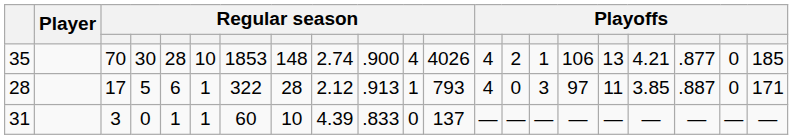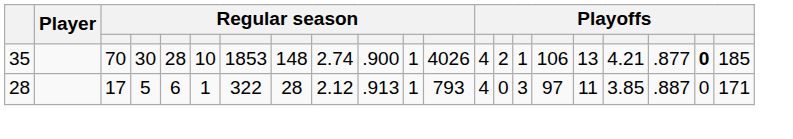 <table class="wikitable plainrowheaders" style="text-align:center;">
 <tr>
 <th scope="col" rowspan="2"></th>
 <th scope="col" rowspan="2">Player</th>
 <th scope=colgroup colspan=10>Regular season</th>
 <th scope=colgroup colspan=9>Playoffs</th>
 </tr>
 <tr>
 <th scope="col"></th>
 <th scope="col"></th>
 <th scope="col"></th>
 <th scope="col"></th>
 <th scope="col"></th>
 <th scope="col"></th>
 <th scope="col"></th>
 <th scope="col"></th>
 <th scope="col"></th>
 <th scope="col"></th>
 <th scope="col"></th>
 <th scope="col"></th>
 <th scope="col"></th>
 <th scope="col"></th>
 <th scope="col"></th>
 <th scope="col"></th>
 <th scope="col"></th>
 <th scope="col"></th>
 <th scope="col"></th>
 </tr>
 <tr>
 <td scope="row">35</td>
 <td align="left"></td>
 <td>70</td>
 <td>30</td>
 <td>28</td>
 <td>10</td>
 <td>1853</td>
 <td>148</td>
 <td>2.74</td>
 <td>.900</td>
-<td>4</td>
+<td>1</td>
 <td>4026</td>
 <td>4</td>
 <td>2</td>
 <td>1</td>
 <td>106</td>
 <td>13</td>
 <td>4.21</td>
 <td>.877</td>
-<td>0</td>
+<td><strong>0</strong></td>
 <td>185</td>
 </tr>
 <tr>
 <td scope="row">28</td>
 <td align="left"></td>
 <td>17</td>
 <td>5</td>
 <td>6</td>
 <td>1</td>
 <td>322</td>
 <td>28</td>
 <td>2.12</td>
 <td>.913</td>
 <td>1</td>
 <td>793</td>
 <td>4</td>
 <td>0</td>
 <td>3</td>
 <td>97</td>
 <td>11</td>
 <td>3.85</td>
 <td>.887</td>
 <td>0</td>
 <td>171</td>
 </tr>
-<tr>
-<td scope="row">31</td>
-<td align="left"></td>
-<td>3</td>
-<td>0</td>
-<td>1</td>
-<td>1</td>
-<td>60</td>
-<td>10</td>
-<td>4.39</td>
-<td>.833</td>
-<td>0</td>
-<td>137</td>
-<td>—</td>
-<td>—</td>
-<td>—</td>
-<td>—</td>
-<td>—</td>
-<td>—</td>
-<td>—</td>
-<td>—</td>
-<td>—</td>
-</tr>
 </table>
